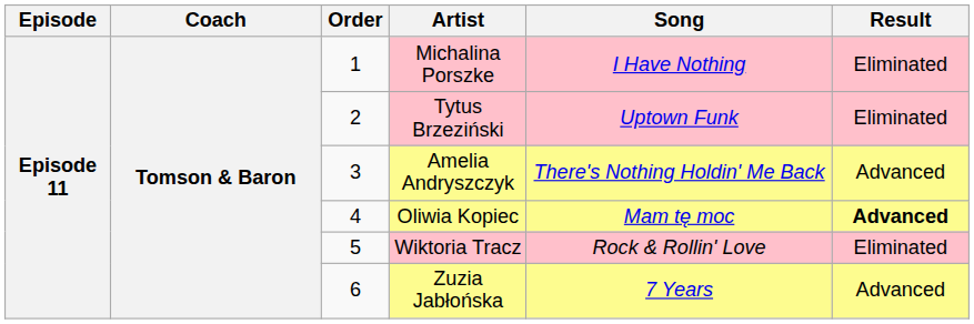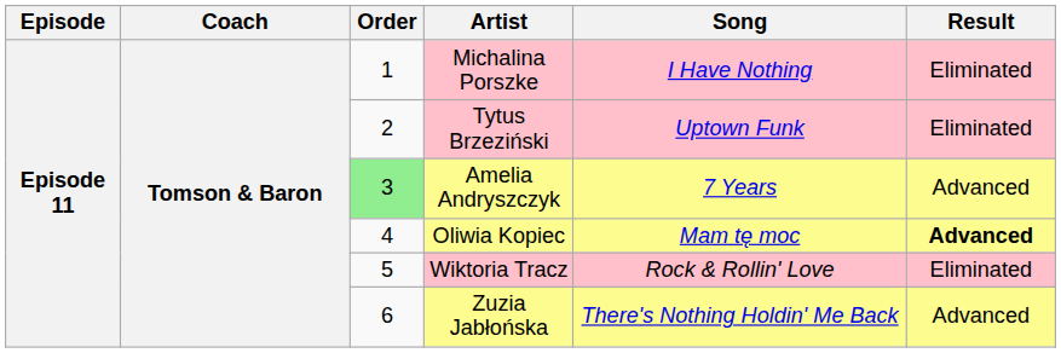 <table class="wikitable" style="text-align: center; width:87%;">
 <tr>
 <th style="width:10%;">Episode</th>
 <th style="width:20%;">Coach</th>
 <th style="width:05%;">Order</th>
 <th style="width:13%;">Artist</th>
 <th style="width:29%;">Song</th>
 <th style="width:13%;">Result</th>
 </tr>
 <tr>
 <th rowspan="6">Episode 11<br><small></small></th>
 <th rowspan="6"><strong>Tomson & Baron</strong></th>
 <td>1</td>
 <td style="background:pink;">Michalina Porszke</td>
 <td style="background:pink;"><em><a href='#'>I Have Nothing</a></em></td>
 <td style="background:pink;">Eliminated</td>
 </tr>
 <tr>
 <td>2</td>
 <td style="background:pink;">Tytus Brzeziński</td>
 <td style="background:pink;"><em><a href='#'>Uptown Funk</a></em></td>
 <td style="background:pink;">Eliminated</td>
 </tr>
 <tr>
-<td>3</td>
+<td style="background: lightgreen;">3</td>
 <td style="background:#fdfc8f;">Amelia Andryszczyk</td>
-<td style="background:#fdfc8f;"><em><a href='#'>There's Nothing Holdin' Me Back</a></em></td>
+<td style="background:#fdfc8f;"><a href='#'><em>7 Years</em></a></td>
 <td style="background:#fdfc8f;">Advanced</td>
 </tr>
 <tr>
 <td>4</td>
 <td style="background:#fdfc8f;">Oliwia Kopiec</td>
 <td style="background:#fdfc8f;"><a href='#'><em>Mam tę moc</em></a></td>
 <td style="background:#fdfc8f;"><strong>Advanced</strong></td>
 </tr>
 <tr>
 <td>5</td>
 <td style="background:pink;">Wiktoria Tracz</td>
 <td style="background:pink;"><em>Rock & Rollin' Love</em></td>
 <td style="background:pink;">Eliminated</td>
 </tr>
 <tr>
 <td>6</td>
 <td style="background:#fdfc8f;">Zuzia Jabłońska</td>
-<td style="background:#fdfc8f;"><a href='#'><em>7 Years</em></a></td>
+<td style="background:#fdfc8f;"><em><a href='#'>There's Nothing Holdin' Me Back</a></em></td>
 <td style="background:#fdfc8f;">Advanced</td>
 </tr>
 </table>
